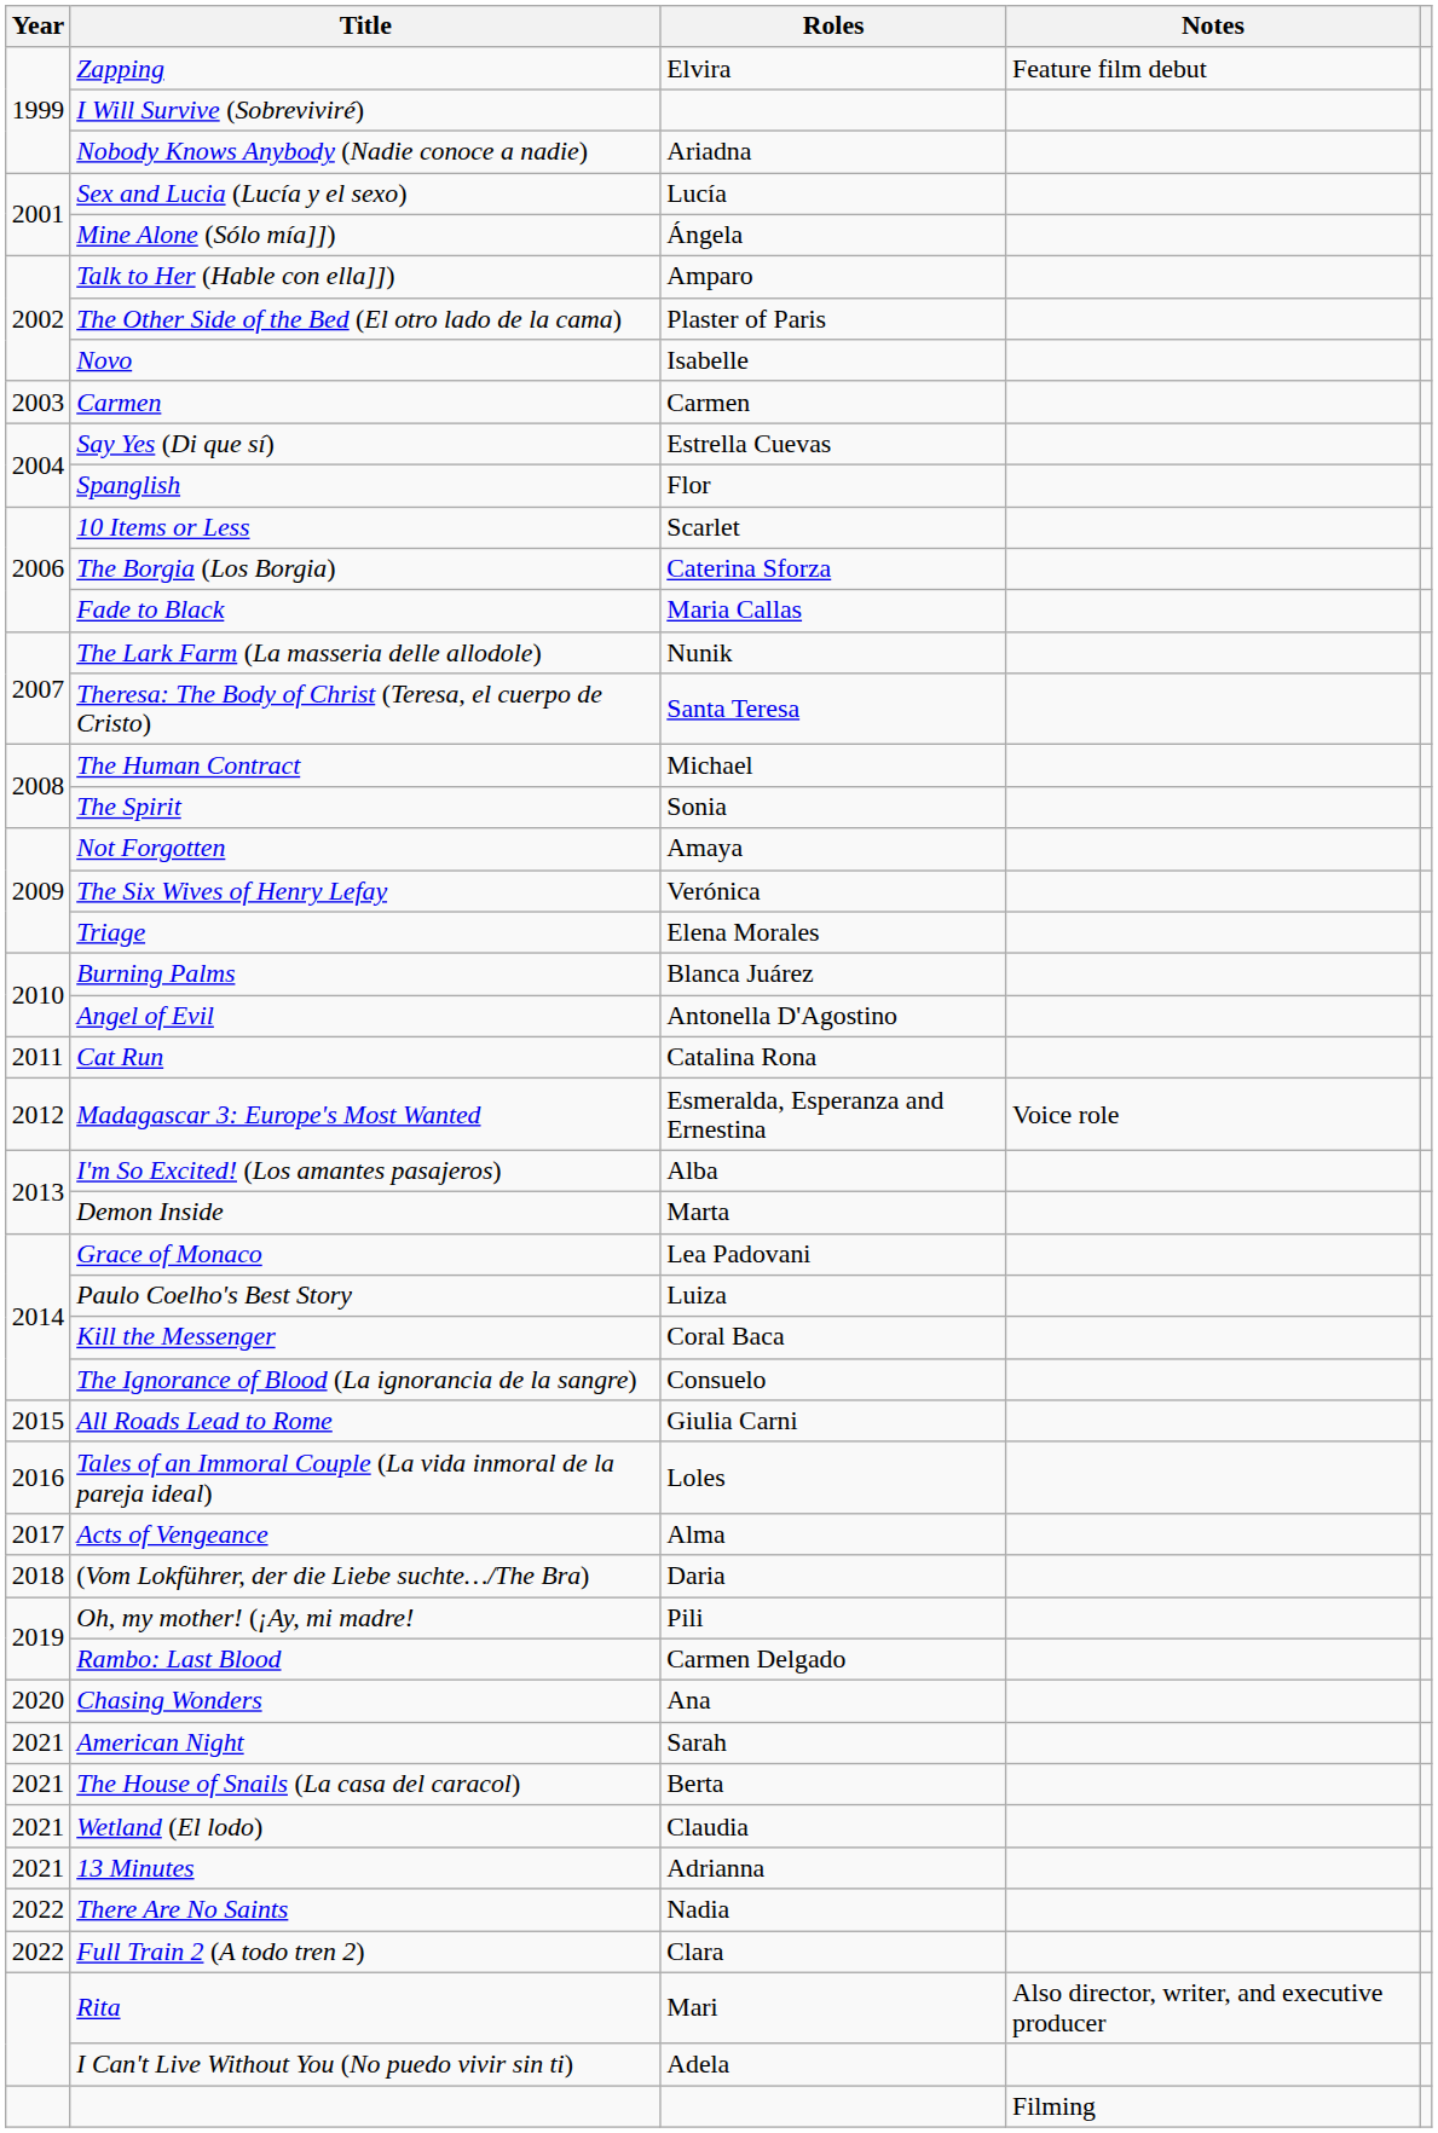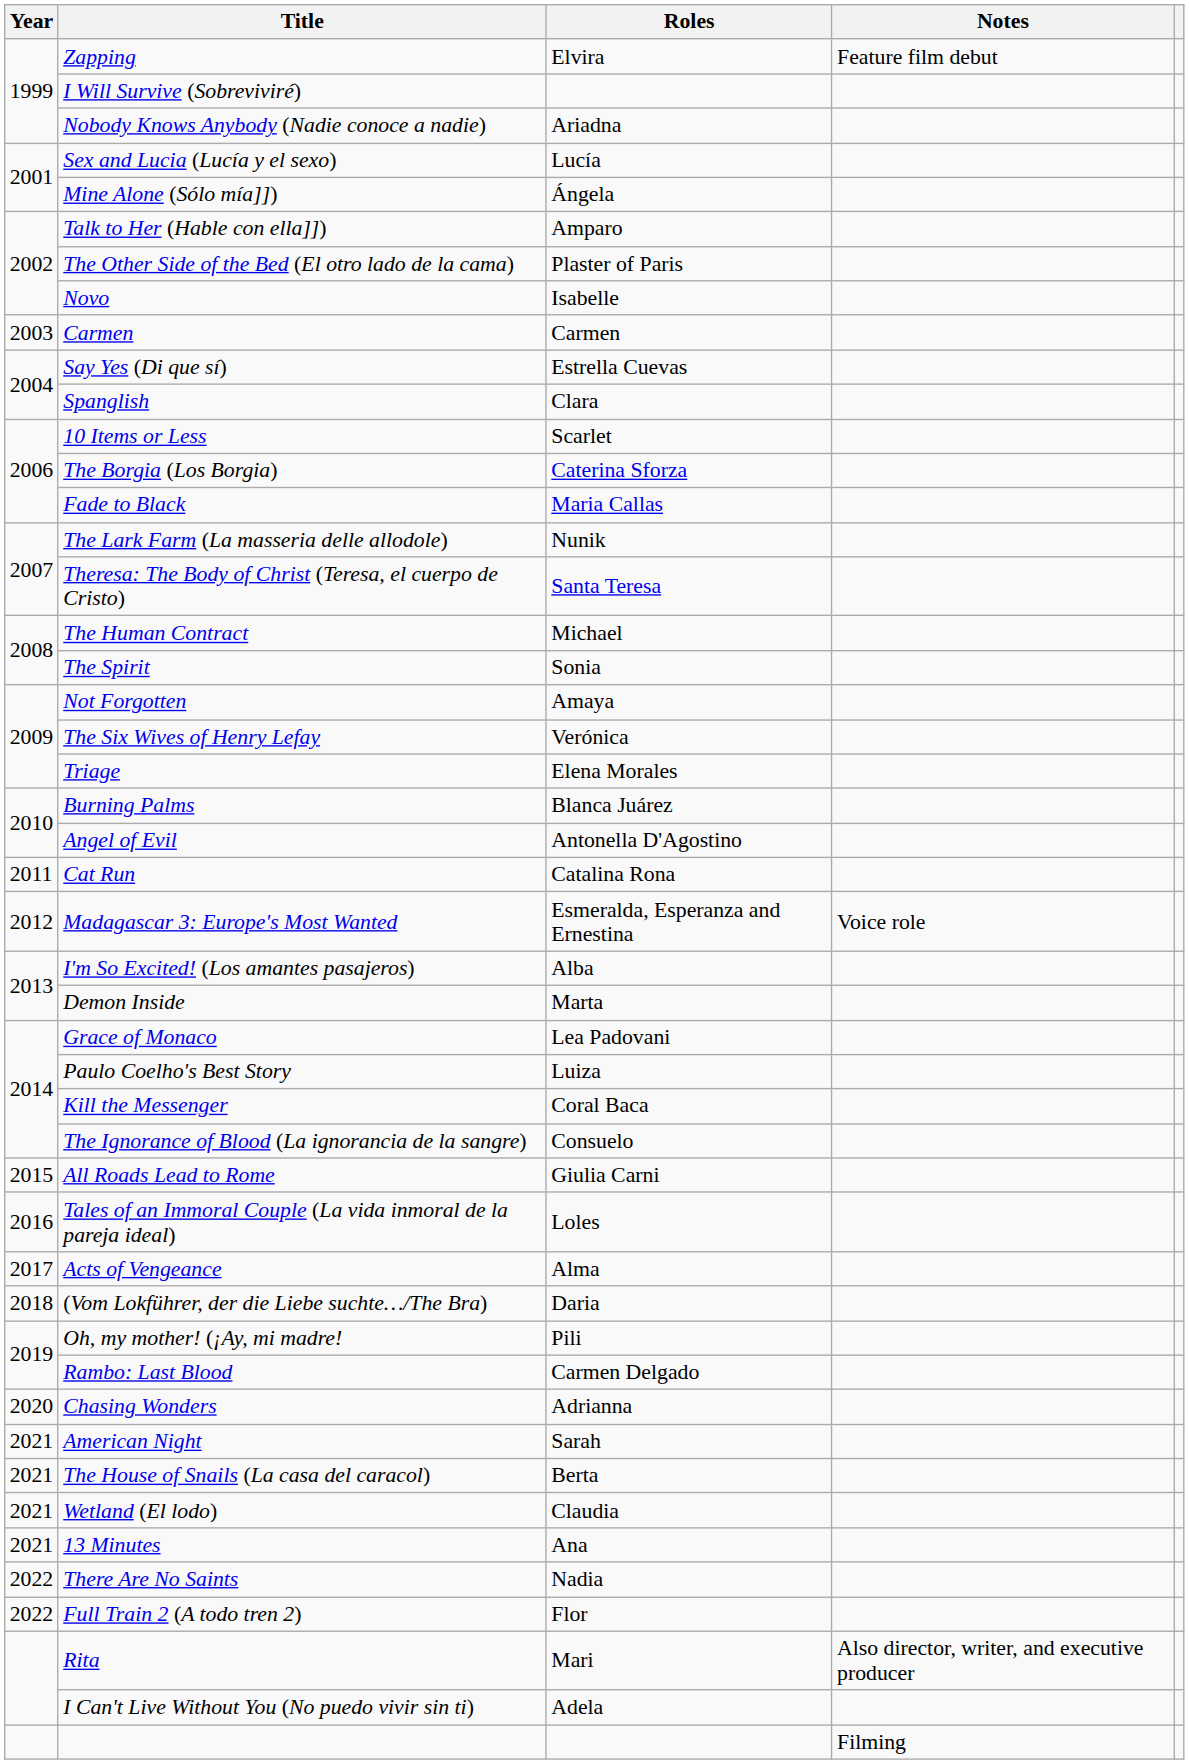 <table class="wikitable sortable">
 <tr>
 <th>Year</th>
 <th>Title</th>
 <th>Roles</th>
 <th class="unsortable">Notes</th>
 <th class="unsortable"></th>
 </tr>
 <tr>
 <td rowspan=3>1999</td>
 <td><em><a href='#'>Zapping</a></em></td>
 <td>Elvira</td>
 <td>Feature film debut</td>
 <td align = "center"></td>
 </tr>
 <tr>
 <td><em><a href='#'>I Will Survive</a></em> (<em>Sobreviviré</em>)</td>
 <td></td>
 <td></td>
 <td></td>
 </tr>
 <tr>
 <td><em><a href='#'>Nobody Knows Anybody</a></em> (<em>Nadie conoce a nadie</em>)</td>
 <td>Ariadna</td>
 <td></td>
 <td align = "center"></td>
 </tr>
 <tr>
 <td rowspan=2>2001</td>
 <td><em><a href='#'>Sex and Lucia</a></em> (<em>Lucía y el sexo</em>)</td>
 <td>Lucía</td>
 <td></td>
 <td align = "center"></td>
 </tr>
 <tr>
 <td><em><a href='#'>Mine Alone</a></em> (<em>Sólo mía]]</em>)</td>
 <td>Ángela</td>
 <td></td>
 <td align = "center"></td>
 </tr>
 <tr>
 <td rowspan=3>2002</td>
 <td><em><a href='#'>Talk to Her</a></em> (<em>Hable con ella]]</em>)</td>
 <td>Amparo</td>
 <td></td>
 <td align = "center"></td>
 </tr>
 <tr>
 <td><em><a href='#'>The Other Side of the Bed</a></em> (<em>El otro lado de la cama</em>)</td>
 <td>Plaster of Paris</td>
 <td></td>
 <td align = "center"></td>
 </tr>
 <tr>
 <td><em><a href='#'>Novo</a></em></td>
 <td>Isabelle</td>
 <td></td>
 </tr>
 <tr>
 <td>2003</td>
 <td><em><a href='#'>Carmen</a></em></td>
 <td>Carmen</td>
 <td></td>
 <td align = "center"></td>
 </tr>
 <tr>
 <td rowspan=2>2004</td>
 <td><em><a href='#'>Say Yes</a></em> (<em>Di que sí</em>)</td>
 <td>Estrella Cuevas</td>
 <td></td>
 <td align = "center"></td>
 </tr>
 <tr>
 <td><em><a href='#'>Spanglish</a></em></td>
-<td>Flor</td>
+<td>Clara</td>
 <td></td>
 <td align = "center"></td>
 </tr>
 <tr>
 <td rowspan=3>2006</td>
 <td><em><a href='#'>10 Items or Less</a></em></td>
 <td>Scarlet</td>
 <td></td>
 <td align = "center"></td>
 </tr>
 <tr>
 <td><em><a href='#'>The Borgia</a></em> (<em>Los Borgia</em>)</td>
 <td><a href='#'>Caterina Sforza</a></td>
 <td></td>
 <td align = "center"></td>
 </tr>
 <tr>
 <td><em><a href='#'>Fade to Black</a></em></td>
 <td><a href='#'>Maria Callas</a></td>
 <td></td>
 <td></td>
 </tr>
 <tr>
 <td rowspan=2>2007</td>
 <td><em><a href='#'>The Lark Farm</a></em> (<em>La masseria delle allodole</em>)</td>
 <td>Nunik</td>
 <td></td>
 <td align = "center"></td>
 </tr>
 <tr>
 <td><em><a href='#'>Theresa: The Body of Christ</a></em> (<em>Teresa, el cuerpo de Cristo</em>)</td>
 <td><a href='#'>Santa Teresa</a></td>
 <td></td>
 <td align = "center"></td>
 </tr>
 <tr>
 <td rowspan=2>2008</td>
 <td><em><a href='#'>The Human Contract</a></em></td>
 <td>Michael</td>
 <td></td>
 <td align = "center"></td>
 </tr>
 <tr>
 <td><em><a href='#'>The Spirit</a></em></td>
 <td>Sonia</td>
 <td></td>
 <td align = "center"></td>
 </tr>
 <tr>
 <td rowspan=3>2009</td>
 <td><em><a href='#'>Not Forgotten</a></em></td>
 <td>Amaya</td>
 <td></td>
 </tr>
 <tr>
 <td><em><a href='#'>The Six Wives of Henry Lefay</a></em></td>
 <td>Verónica</td>
 <td></td>
 <td></td>
 </tr>
 <tr>
 <td><em><a href='#'>Triage</a></em></td>
 <td>Elena Morales</td>
 <td></td>
 <td></td>
 </tr>
 <tr>
 <td rowspan=2>2010</td>
 <td><em><a href='#'>Burning Palms</a></em></td>
 <td>Blanca Juárez</td>
 <td></td>
 <td></td>
 </tr>
 <tr>
 <td><em><a href='#'>Angel of Evil</a></em></td>
 <td>Antonella D'Agostino</td>
 <td></td>
 <td></td>
 </tr>
 <tr>
 <td>2011</td>
 <td><em><a href='#'>Cat Run</a></em></td>
 <td>Catalina Rona</td>
 <td></td>
 <td></td>
 </tr>
 <tr>
 <td>2012</td>
 <td><em><a href='#'>Madagascar 3: Europe's Most Wanted</a></em></td>
 <td>Esmeralda, Esperanza and Ernestina</td>
 <td>Voice role</td>
 <td></td>
 </tr>
 <tr>
 <td rowspan=2>2013</td>
 <td><em><a href='#'>I'm So Excited!</a></em> (<em>Los amantes pasajeros</em>)</td>
 <td>Alba</td>
 <td></td>
 <td align = "center"></td>
 </tr>
 <tr>
 <td><em>Demon Inside</em></td>
 <td>Marta</td>
 <td></td>
 </tr>
 <tr>
 <td rowspan=4>2014</td>
 <td><em><a href='#'>Grace of Monaco</a></em></td>
 <td>Lea Padovani</td>
 <td></td>
 <td align = "center"></td>
 </tr>
 <tr>
 <td><em>Paulo Coelho's Best Story</em></td>
 <td>Luiza</td>
 <td></td>
 <td></td>
 </tr>
 <tr>
 <td><em><a href='#'>Kill the Messenger</a></em></td>
 <td>Coral Baca</td>
 <td></td>
 <td></td>
 </tr>
 <tr>
 <td><em><a href='#'>The Ignorance of Blood</a></em> (<em>La ignorancia de la sangre</em>)</td>
 <td>Consuelo</td>
 <td></td>
 <td align = "center"></td>
 </tr>
 <tr>
 <td>2015</td>
 <td><em><a href='#'>All Roads Lead to Rome</a></em></td>
 <td>Giulia Carni</td>
 <td></td>
 </tr>
 <tr>
 <td>2016</td>
 <td><em><a href='#'>Tales of an Immoral Couple</a></em> (<em>La vida inmoral de la pareja ideal</em>)</td>
 <td>Loles</td>
 <td></td>
 <td align = "center"></td>
 </tr>
 <tr>
 <td>2017</td>
 <td><em><a href='#'>Acts of Vengeance</a></em></td>
 <td>Alma</td>
 <td></td>
 <td></td>
 </tr>
 <tr>
 <td>2018</td>
 <td><em></em> (<em>Vom Lokführer, der die Liebe suchte…/The Bra</em>)</td>
 <td>Daria</td>
 <td></td>
 <td></td>
 </tr>
 <tr>
 <td rowspan=2>2019</td>
 <td><em>Oh, my mother!</em> (<em>¡Ay, mi madre!</em></td>
 <td>Pili</td>
 <td></td>
 <td></td>
 </tr>
 <tr>
 <td><em><a href='#'>Rambo: Last Blood</a></em></td>
 <td>Carmen Delgado</td>
 <td></td>
 <td></td>
 </tr>
 <tr>
 <td>2020</td>
 <td><em><a href='#'>Chasing Wonders</a></em></td>
-<td>Ana</td>
+<td>Adrianna</td>
 <td></td>
 <td></td>
 </tr>
 <tr>
 <td>2021</td>
 <td><em><a href='#'>American Night</a></em></td>
 <td>Sarah</td>
 <td></td>
 <td></td>
 </tr>
 <tr>
 <td>2021</td>
 <td><em><a href='#'>The House of Snails</a></em> (<em>La casa del caracol</em>)</td>
 <td>Berta</td>
 <td></td>
 <td align = "center"></td>
 </tr>
 <tr>
 <td>2021</td>
 <td><em><a href='#'>Wetland</a></em> (<em>El lodo</em>)</td>
 <td>Claudia</td>
 <td></td>
 <td align = "center"></td>
 </tr>
 <tr>
 <td>2021</td>
 <td><em><a href='#'>13 Minutes</a></em></td>
-<td>Adrianna</td>
+<td>Ana</td>
 <td></td>
 <td align = "center"></td>
 </tr>
 <tr>
 <td>2022</td>
 <td><em><a href='#'>There Are No Saints</a></em></td>
 <td>Nadia</td>
 <td></td>
 <td></td>
 </tr>
 <tr>
 <td>2022</td>
 <td><em><a href='#'>Full Train 2</a></em> (<em>A todo tren 2</em>)</td>
-<td>Clara</td>
+<td>Flor</td>
 <td></td>
 <td align =  "center"></td>
 </tr>
 <tr>
 <td rowspan = "2"></td>
 <td><em><a href='#'>Rita</a></em></td>
 <td>Mari</td>
 <td>Also director, writer, and executive producer</td>
 <td></td>
 </tr>
 <tr>
 <td><em>I Can't Live Without You</em> (<em>No puedo vivir sin ti</em>)</td>
 <td>Adela</td>
 <td></td>
 <td></td>
 </tr>
 <tr>
 <td></td>
 <td></td>
 <td></td>
 <td>Filming</td>
 <td></td>
 </tr>
 </table>
